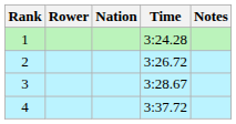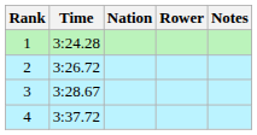 <table class="wikitable sortable" style="text-align:center">
 <tr>
 <th>Rank</th>
+<th>Time</th>
+<th>Nation</th>
 <th>Rower</th>
-<th>Nation</th>
-<th>Time</th>
 <th>Notes</th>
 </tr>
 <tr bgcolor=bbf3bb>
 <td>1</td>
+<td>3:24.28</td>
+<td align=left></td>
 <td align=left data-sort-value="Lipă, Elisabeta"></td>
-<td align=left></td>
-<td>3:24.28</td>
 <td></td>
 </tr>
 <tr bgcolor=bbf3ff>
 <td>2</td>
+<td>3:26.72</td>
+<td align=left></td>
 <td align=left data-sort-value="Laumann, Daniele"></td>
-<td align=left></td>
-<td>3:26.72</td>
 <td></td>
 </tr>
 <tr bgcolor=bbf3ff>
 <td>3</td>
+<td>3:28.67</td>
+<td align=left></td>
 <td align=left data-sort-value="Hellemans, Greet"></td>
-<td align=left></td>
-<td>3:28.67</td>
 <td></td>
 </tr>
 <tr bgcolor=bbf3ff>
 <td>4</td>
+<td>3:37.72</td>
+<td align=left></td>
 <td align=left data-sort-value="Bloomfield, Sally"></td>
-<td align=left></td>
-<td>3:37.72</td>
 <td></td>
 </tr>
 </table>
